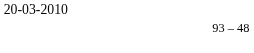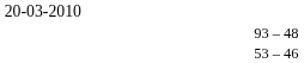 <table width=100% cellspacing=1>
 <tr>
 <th width=25%></th>
 <th width=10%></th>
 <th></th>
 </tr>
 <tr>
 <td>20-03-2010</td>
 </tr>
 <tr style=font-size:90%>
 <td align=right><strong></strong></td>
 <td align=center>93 – 48</td>
 <td></td>
 </tr>
 <tr style=font-size:90%>
+<td align=right><strong></strong></td>
+<td align=center>53 – 46</td>
+<td></td>
+</tr>
+<tr style=font-size:90%>
 </tr>
 </table>
